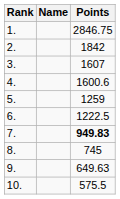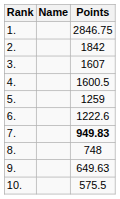 <table class="wikitable sortable">
 <tr>
 <th>Rank</th>
 <th>Name</th>
 <th>Points</th>
 </tr>
 <tr>
 <td>1.</td>
 <td></td>
 <td align=center>2846.75</td>
 </tr>
 <tr>
 <td>2.</td>
 <td></td>
 <td align=center>1842</td>
 </tr>
 <tr>
 <td>3.</td>
 <td></td>
 <td align=center>1607</td>
 </tr>
 <tr>
 <td>4.</td>
 <td></td>
-<td align=center>1600.6</td>
+<td align=center>1600.5</td>
 </tr>
 <tr>
 <td>5.</td>
 <td></td>
 <td align=center>1259</td>
 </tr>
 <tr>
 <td>6.</td>
 <td></td>
-<td align=center>1222.5</td>
+<td align=center>1222.6</td>
 </tr>
 <tr>
 <td>7.</td>
 <td></td>
 <td align=center><strong>949.83</strong></td>
 </tr>
 <tr>
 <td>8.</td>
 <td></td>
-<td align=center>745</td>
+<td align=center>748</td>
 </tr>
 <tr>
 <td>9.</td>
 <td></td>
 <td align=center>649.63</td>
 </tr>
 <tr>
 <td>10.</td>
 <td></td>
 <td align=center>575.5</td>
 </tr>
 </table>
